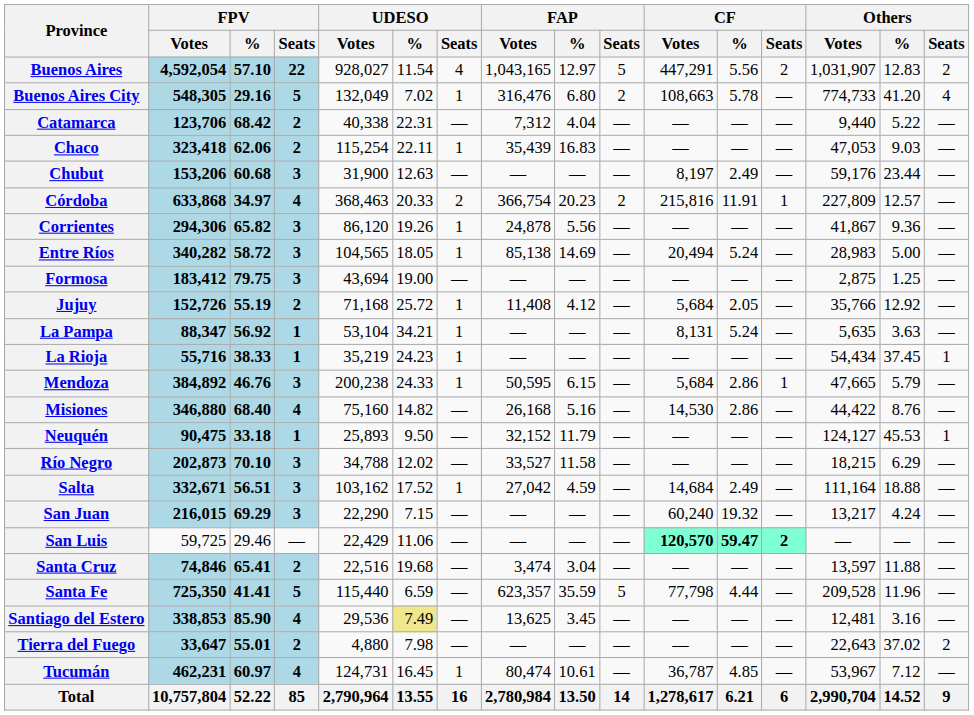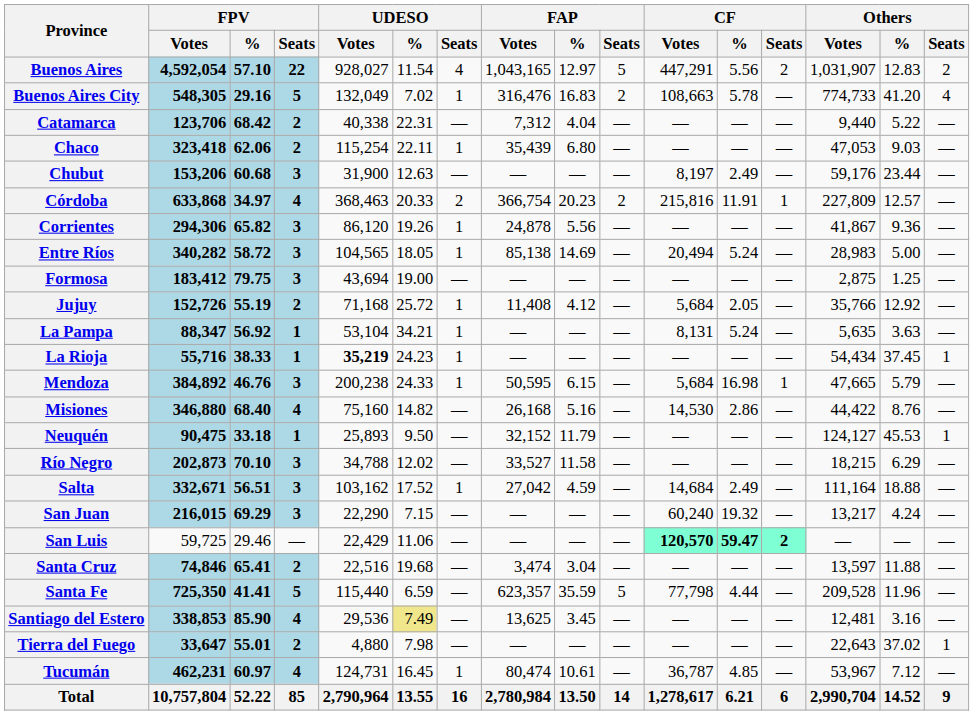 <table class="wikitable sortable plainrowheaders" style="text-align:right;">
 <tr>
 <th rowspan=2>Province</th>
 <th colspan=3>FPV</th>
 <th colspan=3>UDESO</th>
 <th colspan=3>FAP</th>
 <th colspan=3>CF</th>
 <th colspan=3>Others</th>
 </tr>
 <tr>
 <th>Votes</th>
 <th>%</th>
 <th>Seats</th>
 <th>Votes</th>
 <th>%</th>
 <th>Seats</th>
 <th>Votes</th>
 <th>%</th>
 <th>Seats</th>
 <th>Votes</th>
 <th>%</th>
 <th>Seats</th>
 <th>Votes</th>
 <th>%</th>
 <th>Seats</th>
 </tr>
 <tr>
 <th scope=row><a href='#'>Buenos Aires</a></th>
 <td bgcolor=lightblue><strong>4,592,054</strong></td>
 <td bgcolor=lightblue><strong>57.10</strong></td>
 <td bgcolor=lightblue align=center><strong>22</strong></td>
 <td>928,027</td>
 <td>11.54</td>
 <td align=center>4</td>
 <td>1,043,165</td>
 <td>12.97</td>
 <td align=center>5</td>
 <td>447,291</td>
 <td>5.56</td>
 <td align=center>2</td>
 <td>1,031,907</td>
 <td>12.83</td>
 <td align=center>2</td>
 </tr>
 <tr>
 <th scope=row><a href='#'>Buenos Aires City</a></th>
 <td bgcolor=lightblue><strong>548,305</strong></td>
 <td bgcolor=lightblue><strong>29.16</strong></td>
 <td bgcolor=lightblue align=center><strong>5</strong></td>
 <td>132,049</td>
 <td>7.02</td>
 <td align=center>1</td>
 <td>316,476</td>
-<td>6.80</td>
+<td>16.83</td>
 <td align=center>2</td>
 <td>108,663</td>
 <td>5.78</td>
 <td align=center>—</td>
 <td>774,733</td>
 <td>41.20</td>
 <td align=center>4</td>
 </tr>
 <tr>
 <th scope=row><a href='#'>Catamarca</a></th>
 <td bgcolor=lightblue><strong>123,706</strong></td>
 <td bgcolor=lightblue><strong>68.42</strong></td>
 <td bgcolor=lightblue align=center><strong>2</strong></td>
 <td>40,338</td>
 <td>22.31</td>
 <td align=center>—</td>
 <td>7,312</td>
 <td>4.04</td>
 <td align=center>—</td>
 <td align=center>—</td>
 <td align=center>—</td>
 <td align=center>—</td>
 <td>9,440</td>
 <td>5.22</td>
 <td align=center>—</td>
 </tr>
 <tr>
 <th scope=row><a href='#'>Chaco</a></th>
 <td bgcolor=lightblue><strong>323,418</strong></td>
 <td bgcolor=lightblue><strong>62.06</strong></td>
 <td bgcolor=lightblue align=center><strong>2</strong></td>
 <td>115,254</td>
 <td>22.11</td>
 <td align=center>1</td>
 <td>35,439</td>
-<td>16.83</td>
+<td>6.80</td>
 <td align=center>—</td>
 <td align=center>—</td>
 <td align=center>—</td>
 <td align=center>—</td>
 <td>47,053</td>
 <td>9.03</td>
 <td align=center>—</td>
 </tr>
 <tr>
 <th scope=row><a href='#'>Chubut</a></th>
 <td bgcolor=lightblue><strong>153,206</strong></td>
 <td bgcolor=lightblue><strong>60.68</strong></td>
 <td bgcolor=lightblue align=center><strong>3</strong></td>
 <td>31,900</td>
 <td>12.63</td>
 <td align=center>—</td>
 <td align=center>—</td>
 <td align=center>—</td>
 <td align=center>—</td>
 <td>8,197</td>
 <td>2.49</td>
 <td align=center>—</td>
 <td>59,176</td>
 <td>23.44</td>
 <td align=center>—</td>
 </tr>
 <tr>
 <th scope=row><a href='#'>Córdoba</a></th>
 <td bgcolor=lightblue><strong>633,868</strong></td>
 <td bgcolor=lightblue><strong>34.97</strong></td>
 <td bgcolor=lightblue align=center><strong>4</strong></td>
 <td>368,463</td>
 <td>20.33</td>
 <td align=center>2</td>
 <td>366,754</td>
 <td>20.23</td>
 <td align=center>2</td>
 <td>215,816</td>
 <td>11.91</td>
 <td align=center>1</td>
 <td>227,809</td>
 <td>12.57</td>
 <td align=center>—</td>
 </tr>
 <tr>
 <th scope=row><a href='#'>Corrientes</a></th>
 <td bgcolor=lightblue><strong>294,306</strong></td>
 <td bgcolor=lightblue><strong>65.82</strong></td>
 <td bgcolor=lightblue align=center><strong>3</strong></td>
 <td>86,120</td>
 <td>19.26</td>
 <td align=center>1</td>
 <td>24,878</td>
 <td>5.56</td>
 <td align=center>—</td>
 <td align=center>—</td>
 <td align=center>—</td>
 <td align=center>—</td>
 <td>41,867</td>
 <td>9.36</td>
 <td align=center>—</td>
 </tr>
 <tr>
 <th scope=row><a href='#'>Entre Ríos</a></th>
 <td bgcolor=lightblue><strong>340,282</strong></td>
 <td bgcolor=lightblue><strong>58.72</strong></td>
 <td bgcolor=lightblue align=center><strong>3</strong></td>
 <td>104,565</td>
 <td>18.05</td>
 <td align=center>1</td>
 <td>85,138</td>
 <td>14.69</td>
 <td align=center>—</td>
 <td>20,494</td>
 <td>5.24</td>
 <td align=center>—</td>
 <td>28,983</td>
 <td>5.00</td>
 <td align=center>—</td>
 </tr>
 <tr>
 <th scope=row><a href='#'>Formosa</a></th>
 <td bgcolor=lightblue><strong>183,412</strong></td>
 <td bgcolor=lightblue><strong>79.75</strong></td>
 <td bgcolor=lightblue align=center><strong>3</strong></td>
 <td>43,694</td>
 <td>19.00</td>
 <td align=center>—</td>
 <td align=center>—</td>
 <td align=center>—</td>
 <td align=center>—</td>
 <td align=center>—</td>
 <td align=center>—</td>
 <td align=center>—</td>
 <td>2,875</td>
 <td>1.25</td>
 <td align=center>—</td>
 </tr>
 <tr>
 <th scope=row><a href='#'>Jujuy</a></th>
 <td bgcolor=lightblue><strong>152,726</strong></td>
 <td bgcolor=lightblue><strong>55.19</strong></td>
 <td bgcolor=lightblue align=center><strong>2</strong></td>
 <td>71,168</td>
 <td>25.72</td>
 <td align=center>1</td>
 <td>11,408</td>
 <td>4.12</td>
 <td align=center>—</td>
 <td>5,684</td>
 <td>2.05</td>
 <td align=center>—</td>
 <td>35,766</td>
 <td>12.92</td>
 <td align=center>—</td>
 </tr>
 <tr>
 <th scope=row><a href='#'>La Pampa</a></th>
 <td bgcolor=lightblue><strong>88,347</strong></td>
 <td bgcolor=lightblue><strong>56.92</strong></td>
 <td bgcolor=lightblue align=center><strong>1</strong></td>
 <td>53,104</td>
 <td>34.21</td>
 <td align=center>1</td>
 <td align=center>—</td>
 <td align=center>—</td>
 <td align=center>—</td>
 <td>8,131</td>
 <td>5.24</td>
 <td align=center>—</td>
 <td>5,635</td>
 <td>3.63</td>
 <td align=center>—</td>
 </tr>
 <tr>
 <th scope=row><a href='#'>La Rioja</a></th>
 <td bgcolor=lightblue><strong>55,716</strong></td>
 <td bgcolor=lightblue><strong>38.33</strong></td>
 <td bgcolor=lightblue align=center><strong>1</strong></td>
-<td>35,219</td>
+<td><strong>35,219</strong></td>
 <td>24.23</td>
 <td align=center>1</td>
 <td align=center>—</td>
 <td align=center>—</td>
 <td align=center>—</td>
 <td align=center>—</td>
 <td align=center>—</td>
 <td align=center>—</td>
 <td>54,434</td>
 <td>37.45</td>
 <td align=center>1</td>
 </tr>
 <tr>
 <th scope=row><a href='#'>Mendoza</a></th>
 <td bgcolor=lightblue><strong>384,892</strong></td>
 <td bgcolor=lightblue><strong>46.76</strong></td>
 <td bgcolor=lightblue align=center><strong>3</strong></td>
 <td>200,238</td>
 <td>24.33</td>
 <td align=center>1</td>
 <td>50,595</td>
 <td>6.15</td>
 <td align=center>—</td>
 <td>5,684</td>
-<td>2.86</td>
+<td>16.98</td>
 <td align=center>1</td>
 <td>47,665</td>
 <td>5.79</td>
 <td align=center>—</td>
 </tr>
 <tr>
 <th scope=row><a href='#'>Misiones</a></th>
 <td bgcolor=lightblue><strong>346,880</strong></td>
 <td bgcolor=lightblue><strong>68.40</strong></td>
 <td bgcolor=lightblue align=center><strong>4</strong></td>
 <td>75,160</td>
 <td>14.82</td>
 <td align=center>—</td>
 <td>26,168</td>
 <td>5.16</td>
 <td align=center>—</td>
 <td>14,530</td>
 <td>2.86</td>
 <td align=center>—</td>
 <td>44,422</td>
 <td>8.76</td>
 <td align=center>—</td>
 </tr>
 <tr>
 <th scope=row><a href='#'>Neuquén</a></th>
 <td bgcolor=lightblue><strong>90,475</strong></td>
 <td bgcolor=lightblue><strong>33.18</strong></td>
 <td bgcolor=lightblue align=center><strong>1</strong></td>
 <td>25,893</td>
 <td>9.50</td>
 <td align=center>—</td>
 <td>32,152</td>
 <td>11.79</td>
 <td align=center>—</td>
 <td align=center>—</td>
 <td align=center>—</td>
 <td align=center>—</td>
 <td>124,127</td>
 <td>45.53</td>
 <td align=center>1</td>
 </tr>
 <tr>
 <th scope=row><a href='#'>Río Negro</a></th>
 <td bgcolor=lightblue><strong>202,873</strong></td>
 <td bgcolor=lightblue><strong>70.10</strong></td>
 <td bgcolor=lightblue align=center><strong>3</strong></td>
 <td>34,788</td>
 <td>12.02</td>
 <td align=center>—</td>
 <td>33,527</td>
 <td>11.58</td>
 <td align=center>—</td>
 <td align=center>—</td>
 <td align=center>—</td>
 <td align=center>—</td>
 <td>18,215</td>
 <td>6.29</td>
 <td align=center>—</td>
 </tr>
 <tr>
 <th scope=row><a href='#'>Salta</a></th>
 <td bgcolor=lightblue><strong>332,671</strong></td>
 <td bgcolor=lightblue><strong>56.51</strong></td>
 <td bgcolor=lightblue align=center><strong>3</strong></td>
 <td>103,162</td>
 <td>17.52</td>
 <td align=center>1</td>
 <td>27,042</td>
 <td>4.59</td>
 <td align=center>—</td>
 <td>14,684</td>
 <td>2.49</td>
 <td align=center>—</td>
 <td>111,164</td>
 <td>18.88</td>
 <td align=center>—</td>
 </tr>
 <tr>
 <th scope=row><a href='#'>San Juan</a></th>
 <td bgcolor=lightblue><strong>216,015</strong></td>
 <td bgcolor=lightblue><strong>69.29</strong></td>
 <td bgcolor=lightblue align=center><strong>3</strong></td>
 <td>22,290</td>
 <td>7.15</td>
 <td align=center>—</td>
 <td align=center>—</td>
 <td align=center>—</td>
 <td align=center>—</td>
 <td>60,240</td>
 <td>19.32</td>
 <td align=center>—</td>
 <td>13,217</td>
 <td>4.24</td>
 <td align=center>—</td>
 </tr>
 <tr>
 <th scope=row><a href='#'>San Luis</a></th>
 <td>59,725</td>
 <td>29.46</td>
 <td align=center>—</td>
 <td>22,429</td>
 <td>11.06</td>
 <td align=center>—</td>
 <td align=center>—</td>
 <td align=center>—</td>
 <td align=center>—</td>
 <td bgcolor=Aquamarine><strong>120,570</strong></td>
 <td bgcolor=Aquamarine><strong>59.47</strong></td>
 <td bgcolor=Aquamarine align=center><strong>2</strong></td>
 <td align=center>—</td>
 <td align=center>—</td>
 <td align=center>—</td>
 </tr>
 <tr>
 <th scope=row><a href='#'>Santa Cruz</a></th>
 <td bgcolor=lightblue><strong>74,846</strong></td>
 <td bgcolor=lightblue><strong>65.41</strong></td>
 <td bgcolor=lightblue align=center><strong>2</strong></td>
 <td>22,516</td>
 <td>19.68</td>
 <td align=center>—</td>
 <td>3,474</td>
 <td>3.04</td>
 <td align=center>—</td>
 <td align=center>—</td>
 <td align=center>—</td>
 <td align=center>—</td>
 <td>13,597</td>
 <td>11.88</td>
 <td align=center>—</td>
 </tr>
 <tr>
 <th scope=row><a href='#'>Santa Fe</a></th>
 <td bgcolor=lightblue><strong>725,350</strong></td>
 <td bgcolor=lightblue><strong>41.41</strong></td>
 <td bgcolor=lightblue align=center><strong>5</strong></td>
 <td>115,440</td>
 <td>6.59</td>
 <td align=center>—</td>
 <td>623,357</td>
 <td>35.59</td>
 <td align=center>5</td>
 <td>77,798</td>
 <td>4.44</td>
 <td align=center>—</td>
 <td>209,528</td>
 <td>11.96</td>
 <td align=center>—</td>
 </tr>
 <tr>
 <th scope=row><a href='#'>Santiago del Estero</a></th>
 <td bgcolor=lightblue><strong>338,853</strong></td>
 <td bgcolor=lightblue><strong>85.90</strong></td>
 <td bgcolor=lightblue align=center><strong>4</strong></td>
 <td>29,536</td>
 <td style="background: khaki;">7.49</td>
 <td align=center>—</td>
 <td>13,625</td>
 <td>3.45</td>
 <td align=center>—</td>
 <td align=center>—</td>
 <td align=center>—</td>
 <td align=center>—</td>
 <td>12,481</td>
 <td>3.16</td>
 <td align=center>—</td>
 </tr>
 <tr>
 <th scope=row><a href='#'>Tierra del Fuego</a></th>
 <td bgcolor=lightblue><strong>33,647</strong></td>
 <td bgcolor=lightblue><strong>55.01</strong></td>
 <td bgcolor=lightblue align=center><strong>2</strong></td>
 <td>4,880</td>
 <td>7.98</td>
 <td align=center>—</td>
 <td align=center>—</td>
 <td align=center>—</td>
 <td align=center>—</td>
 <td align=center>—</td>
 <td align=center>—</td>
 <td align=center>—</td>
 <td>22,643</td>
 <td>37.02</td>
-<td align=center>2</td>
+<td align=center>1</td>
 </tr>
 <tr>
 <th scope=row><a href='#'>Tucumán</a></th>
 <td bgcolor=lightblue><strong>462,231</strong></td>
 <td bgcolor=lightblue><strong>60.97</strong></td>
 <td bgcolor=lightblue align=center><strong>4</strong></td>
 <td>124,731</td>
 <td>16.45</td>
 <td align=center>1</td>
 <td>80,474</td>
 <td>10.61</td>
 <td align=center>—</td>
 <td>36,787</td>
 <td>4.85</td>
 <td align=center>—</td>
 <td>53,967</td>
 <td>7.12</td>
 <td align=center>—</td>
 </tr>
 <tr>
 <th>Total</th>
 <th>10,757,804</th>
 <th>52.22</th>
 <th>85</th>
 <th>2,790,964</th>
 <th>13.55</th>
 <th>16</th>
 <th>2,780,984</th>
 <th>13.50</th>
 <th>14</th>
 <th>1,278,617</th>
 <th>6.21</th>
 <th>6</th>
 <th>2,990,704</th>
 <th>14.52</th>
 <th>9</th>
 </tr>
 </table>
